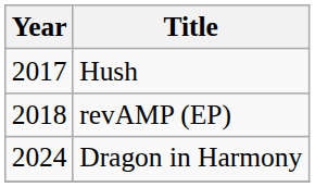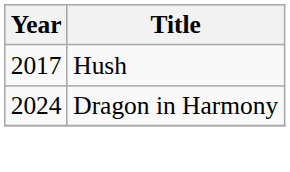 <table class="wikitable">
 <tr>
 <th>Year</th>
 <th>Title</th>
 </tr>
 <tr>
 <td>2017</td>
 <td>Hush</td>
 </tr>
 <tr>
-<td>2018</td>
-<td>revAMP (EP)</td>
-</tr>
-<tr>
 <td>2024</td>
 <td>Dragon in Harmony</td>
 </tr>
 <tr>
 </tr>
 </table>
